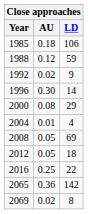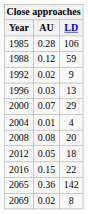 <table class="wikitable floatleft" style="text-align: center; margin: 1em 1em 0 0;">
 <tr>
 <th colspan=3>Close approaches</th>
 </tr>
 <tr>
 <th>Year</th>
 <th>AU</th>
 <th><a href='#'>LD</a></th>
 </tr>
 <tr>
 <td>1985</td>
-<td>0.18</td>
+<td>0.28</td>
 <td>106</td>
 </tr>
 <tr>
 <td>1988</td>
 <td>0.12</td>
 <td>59</td>
 </tr>
 <tr>
 <td>1992</td>
 <td>0.02</td>
 <td>9</td>
 </tr>
 <tr>
 <td>1996</td>
-<td>0.30</td>
-<td>14</td>
+<td>0.03</td>
+<td>13</td>
 </tr>
 <tr>
 <td>2000</td>
-<td>0.08</td>
+<td>0.07</td>
 <td>29</td>
 </tr>
 <tr>
 <td>2004</td>
 <td>0.01</td>
 <td>4</td>
 </tr>
 <tr>
 <td>2008</td>
-<td>0.05</td>
-<td>69</td>
+<td>0.08</td>
+<td>20</td>
 </tr>
 <tr>
 <td>2012</td>
 <td>0.05</td>
 <td>18</td>
 </tr>
 <tr>
 <td>2016</td>
-<td>0.25</td>
+<td>0.15</td>
 <td>22</td>
 </tr>
 <tr>
 <td>2065</td>
 <td>0.36</td>
 <td>142</td>
 </tr>
 <tr>
 <td>2069</td>
 <td>0.02</td>
 <td>8</td>
 </tr>
 </table>
